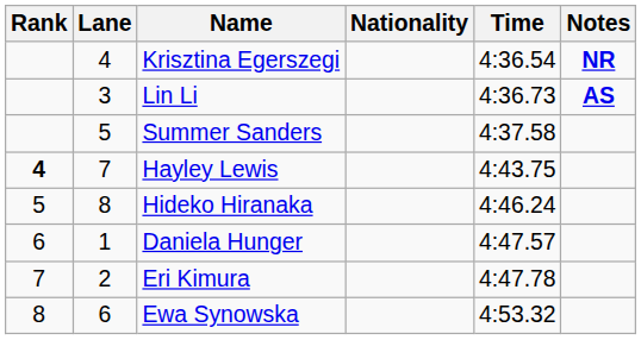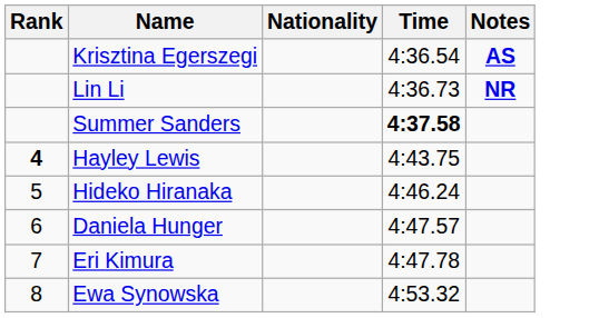 <table class="wikitable sortable" style="text-align:center">
 <tr>
 <th>Rank</th>
-<th>Lane</th>
 <th>Name</th>
 <th>Nationality</th>
 <th>Time</th>
 <th>Notes</th>
 </tr>
 <tr>
 <td></td>
-<td>4</td>
 <td align=left><a href='#'>Krisztina Egerszegi</a></td>
 <td align=left></td>
 <td>4:36.54</td>
+<td><strong><a href='#'>AS</a></strong></td>
+</tr>
+<tr>
+<td></td>
+<td align=left><a href='#'>Lin Li</a></td>
+<td align=left></td>
+<td>4:36.73</td>
 <td><strong><a href='#'>NR</a></strong></td>
 </tr>
 <tr>
 <td></td>
-<td>3</td>
-<td align=left><a href='#'>Lin Li</a></td>
-<td align=left></td>
-<td>4:36.73</td>
-<td><strong><a href='#'>AS</a></strong></td>
-</tr>
-<tr>
-<td></td>
-<td>5</td>
 <td align=left><a href='#'>Summer Sanders</a></td>
 <td align=left></td>
-<td>4:37.58</td>
+<td><strong>4:37.58</strong></td>
 <td></td>
 </tr>
 <tr>
 <td><strong>4</strong></td>
-<td>7</td>
 <td align=left><a href='#'>Hayley Lewis</a></td>
 <td align=left></td>
 <td>4:43.75</td>
 <td></td>
 </tr>
 <tr>
 <td>5</td>
-<td>8</td>
 <td align=left><a href='#'>Hideko Hiranaka</a></td>
 <td align=left></td>
 <td>4:46.24</td>
 <td></td>
 </tr>
 <tr>
 <td>6</td>
-<td>1</td>
 <td align=left><a href='#'>Daniela Hunger</a></td>
 <td align=left></td>
 <td>4:47.57</td>
 <td></td>
 </tr>
 <tr>
 <td>7</td>
-<td>2</td>
 <td align=left><a href='#'>Eri Kimura</a></td>
 <td align=left></td>
 <td>4:47.78</td>
 <td></td>
 </tr>
 <tr>
 <td>8</td>
-<td>6</td>
 <td align=left><a href='#'>Ewa Synowska</a></td>
 <td align=left></td>
 <td>4:53.32</td>
 <td></td>
 </tr>
 </table>
